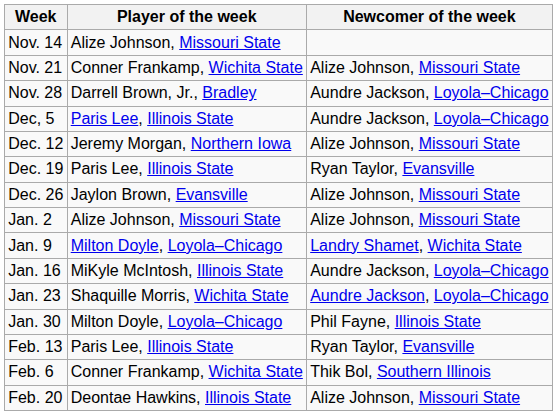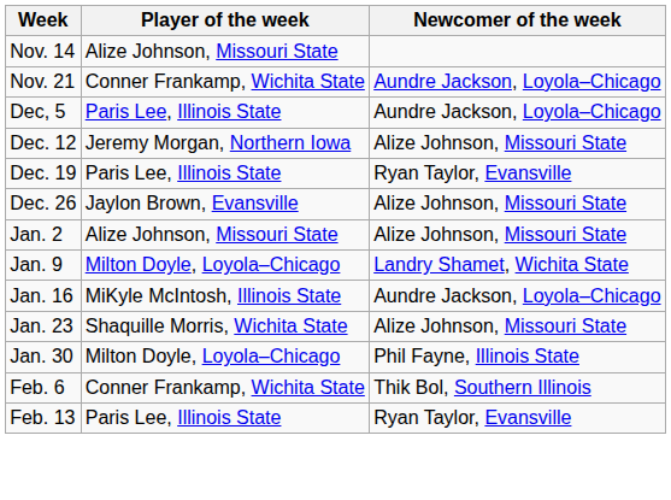 <table class="wikitable" border="1">
 <tr>
 <th>Week</th>
 <th>Player of the week</th>
 <th>Newcomer of the week</th>
 </tr>
 <tr>
 <td>Nov. 14</td>
 <td>Alize Johnson, <a href='#'>Missouri State</a></td>
 <td></td>
 </tr>
 <tr>
 <td>Nov. 21</td>
 <td>Conner Frankamp, <a href='#'>Wichita State</a></td>
-<td>Alize Johnson, <a href='#'>Missouri State</a></td>
-</tr>
-<tr>
-<td>Nov. 28</td>
-<td>Darrell Brown, Jr., <a href='#'>Bradley</a></td>
-<td>Aundre Jackson, <a href='#'>Loyola–Chicago</a></td>
+<td><a href='#'>Aundre Jackson</a>, <a href='#'>Loyola–Chicago</a></td>
 </tr>
 <tr>
 <td>Dec, 5</td>
 <td><a href='#'>Paris Lee</a>, <a href='#'>Illinois State</a></td>
 <td>Aundre Jackson, <a href='#'>Loyola–Chicago</a></td>
 </tr>
 <tr>
 <td>Dec. 12</td>
 <td>Jeremy Morgan, <a href='#'>Northern Iowa</a></td>
 <td>Alize Johnson, <a href='#'>Missouri State</a></td>
 </tr>
 <tr>
 <td>Dec. 19</td>
 <td>Paris Lee, <a href='#'>Illinois State</a></td>
 <td>Ryan Taylor, <a href='#'>Evansville</a></td>
 </tr>
 <tr>
 <td>Dec. 26</td>
 <td>Jaylon Brown, <a href='#'>Evansville</a></td>
 <td>Alize Johnson, <a href='#'>Missouri State</a></td>
 </tr>
 <tr>
 <td>Jan. 2</td>
 <td>Alize Johnson, <a href='#'>Missouri State</a></td>
 <td>Alize Johnson, <a href='#'>Missouri State</a></td>
 </tr>
 <tr>
 <td>Jan. 9</td>
 <td><a href='#'>Milton Doyle</a>, <a href='#'>Loyola–Chicago</a></td>
 <td><a href='#'>Landry Shamet</a>, <a href='#'>Wichita State</a></td>
 </tr>
 <tr>
 <td>Jan. 16</td>
 <td>MiKyle McIntosh, <a href='#'>Illinois State</a></td>
 <td>Aundre Jackson, <a href='#'>Loyola–Chicago</a></td>
 </tr>
 <tr>
 <td>Jan. 23</td>
 <td>Shaquille Morris, <a href='#'>Wichita State</a></td>
-<td><a href='#'>Aundre Jackson</a>, <a href='#'>Loyola–Chicago</a></td>
+<td>Alize Johnson, <a href='#'>Missouri State</a></td>
 </tr>
 <tr>
 <td>Jan. 30</td>
 <td>Milton Doyle, <a href='#'>Loyola–Chicago</a></td>
 <td>Phil Fayne, <a href='#'>Illinois State</a></td>
 </tr>
 <tr>
+<td>Feb. 6</td>
+<td>Conner Frankamp, <a href='#'>Wichita State</a></td>
+<td>Thik Bol, <a href='#'>Southern Illinois</a></td>
+</tr>
+<tr>
 <td>Feb. 13</td>
 <td>Paris Lee, <a href='#'>Illinois State</a></td>
 <td>Ryan Taylor, <a href='#'>Evansville</a></td>
 </tr>
 <tr>
-<td>Feb. 6</td>
-<td>Conner Frankamp, <a href='#'>Wichita State</a></td>
-<td>Thik Bol, <a href='#'>Southern Illinois</a></td>
-</tr>
-<tr>
-<td>Feb. 20</td>
-<td>Deontae Hawkins, <a href='#'>Illinois State</a></td>
-<td>Alize Johnson, <a href='#'>Missouri State</a></td>
-</tr>
-<tr>
 </tr>
 </table>
